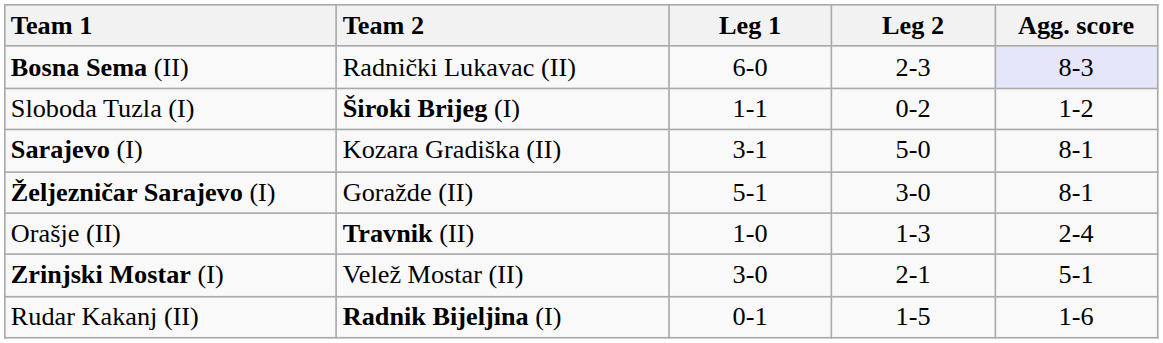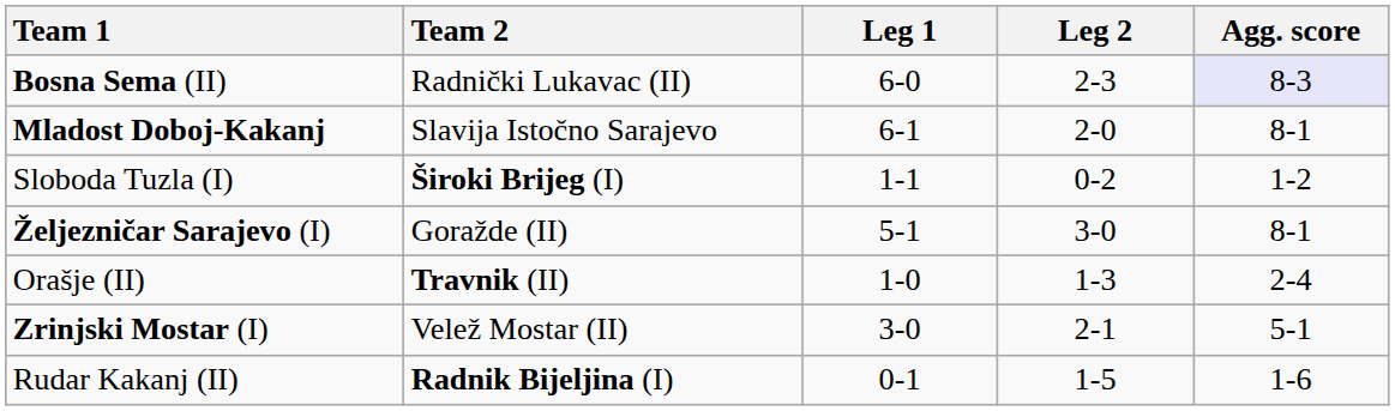 <table class="wikitable">
 <tr>
 <th style="width:195px; text-align:left">Team 1</th>
 <th style="width:195px; text-align:left">Team 2</th>
 <th style="width:92px; text-align:center">Leg 1</th>
 <th style="width:92px; text-align:center">Leg 2</th>
 <th style="width:92px; text-align:center">Agg. score</th>
 </tr>
 <tr>
 <td><strong>Bosna Sema</strong> (II)</td>
 <td>Radnički Lukavac (II)</td>
 <td style="text-align:center">6-0</td>
 <td style="text-align:center">2-3</td>
 <td style="background: lavender; text-align:center">8-3</td>
 </tr>
 <tr>
+<td><strong>Mladost Doboj-Kakanj</strong></td>
+<td>Slavija Istočno Sarajevo</td>
+<td style="text-align:center">6-1</td>
+<td style="text-align:center">2-0</td>
+<td style="text-align:center">8-1</td>
+</tr>
+<tr>
 <td>Sloboda Tuzla (I)</td>
 <td><strong>Široki Brijeg</strong> (I)</td>
 <td style="text-align:center">1-1</td>
 <td style="text-align:center">0-2</td>
 <td style="text-align:center">1-2</td>
-</tr>
-<tr>
-<td><strong>Sarajevo</strong> (I)</td>
-<td>Kozara Gradiška (II)</td>
-<td style="text-align:center">3-1</td>
-<td style="text-align:center">5-0</td>
-<td style="text-align:center">8-1</td>
 </tr>
 <tr>
 <td><strong>Željezničar Sarajevo</strong> (I)</td>
 <td>Goražde (II)</td>
 <td style="text-align:center">5-1</td>
 <td style="text-align:center">3-0</td>
 <td style="text-align:center">8-1</td>
 </tr>
 <tr>
 <td>Orašje (II)</td>
 <td><strong>Travnik</strong> (II)</td>
 <td style="text-align:center">1-0</td>
 <td style="text-align:center">1-3</td>
 <td style="text-align:center">2-4</td>
 </tr>
 <tr>
 <td><strong>Zrinjski Mostar</strong> (I)</td>
 <td>Velež Mostar (II)</td>
 <td style="text-align:center">3-0</td>
 <td style="text-align:center">2-1</td>
 <td style="text-align:center">5-1</td>
 </tr>
 <tr>
 <td>Rudar Kakanj (II)</td>
 <td><strong>Radnik Bijeljina</strong> (I)</td>
 <td style="text-align:center">0-1</td>
 <td style="text-align:center">1-5</td>
 <td style="text-align:center">1-6</td>
 </tr>
 </table>
